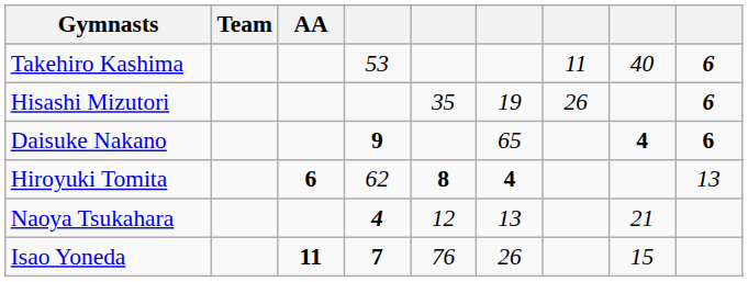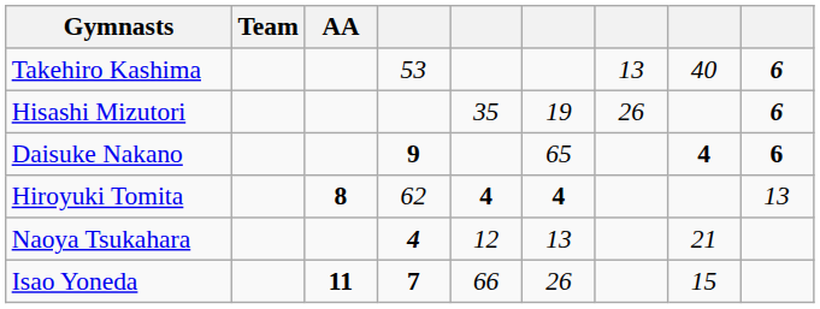 <table class="wikitable sortable collapsible autocollapse plainrowheaders" style="text-align:center; font-size:95%;">
 <tr>
 <th width=28% class=unsortable>Gymnasts</th>
 <th width=9% class=unsortable>Team</th>
 <th width=9% class=unsortable>AA</th>
 <th width=9% class=unsortable></th>
 <th width=9% class=unsortable></th>
 <th width=9% class=unsortable></th>
 <th width=9% class=unsortable></th>
 <th width=9% class=unsortable></th>
 <th width=9% class=unsortable></th>
 </tr>
 <tr>
 <td align=left><a href='#'>Takehiro Kashima</a></td>
 <td></td>
 <td></td>
 <td><em>53</em></td>
 <td></td>
 <td></td>
-<td><em>11</em></td>
+<td><em>13</em></td>
 <td><em>40</em></td>
 <td><strong><em>6</em></strong></td>
 </tr>
 <tr>
 <td align=left><a href='#'>Hisashi Mizutori</a></td>
 <td></td>
 <td></td>
 <td></td>
 <td><em>35</em></td>
 <td><em>19</em></td>
 <td><em>26</em></td>
 <td></td>
 <td><strong><em>6</em></strong></td>
 </tr>
 <tr>
 <td align=left><a href='#'>Daisuke Nakano</a></td>
 <td></td>
 <td></td>
 <td><strong>9</strong></td>
 <td></td>
 <td><em>65</em></td>
 <td></td>
 <td><strong>4</strong></td>
 <td><strong>6</strong></td>
 </tr>
 <tr>
 <td align=left><a href='#'>Hiroyuki Tomita</a></td>
 <td></td>
-<td><strong>6</strong></td>
+<td><strong>8</strong></td>
 <td><em>62</em></td>
-<td><strong>8</strong></td>
+<td><strong>4</strong></td>
 <td><strong>4</strong></td>
 <td></td>
 <td></td>
 <td><em>13</em></td>
 </tr>
 <tr>
 <td align=left><a href='#'>Naoya Tsukahara</a></td>
 <td></td>
 <td></td>
 <td><strong><em>4</em></strong></td>
 <td><em>12</em></td>
 <td><em>13</em></td>
 <td></td>
 <td><em>21</em></td>
 <td></td>
 </tr>
 <tr>
 <td align=left><a href='#'>Isao Yoneda</a></td>
 <td></td>
 <td><strong>11</strong></td>
 <td><strong>7</strong></td>
-<td><em>76</em></td>
+<td><em>66</em></td>
 <td><em>26</em></td>
 <td></td>
 <td><em>15</em></td>
 <td></td>
 </tr>
 </table>
